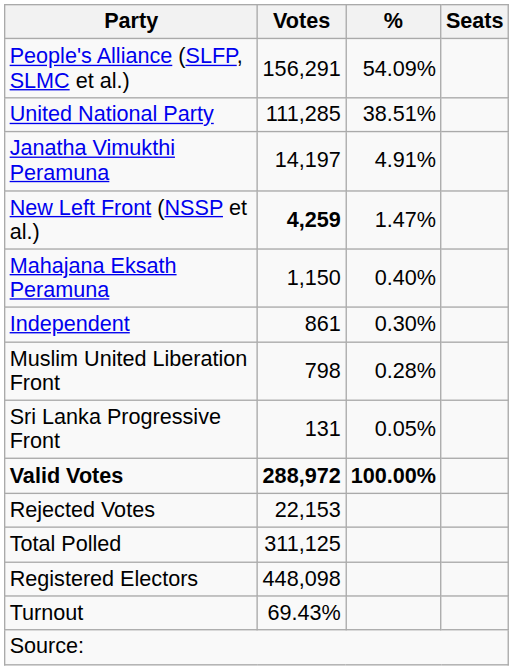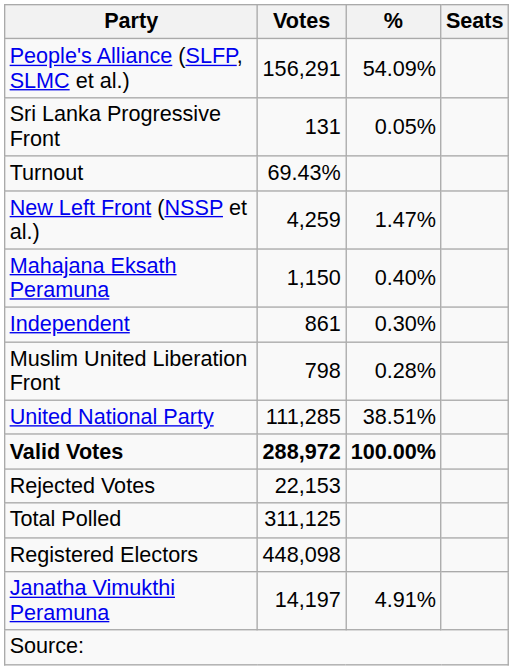 <table class="wikitable" border="1" style="text-align:right;">
 <tr>
 <th align=left width="180">Party</th>
 <th align=center width="50">Votes</th>
 <th align=center width="50">%</th>
 <th align=center width="40">Seats</th>
 </tr>
 <tr>
 <td align=left><a href='#'>People's Alliance</a> (<a href='#'>SLFP</a>, <a href='#'>SLMC</a> et al.)</td>
 <td>156,291</td>
 <td>54.09%</td>
 <td></td>
 </tr>
 <tr>
-<td align=left><a href='#'>United National Party</a></td>
-<td>111,285</td>
-<td>38.51%</td>
+<td align=left>Sri Lanka Progressive Front</td>
+<td>131</td>
+<td>0.05%</td>
 <td></td>
 </tr>
 <tr>
-<td align=left><a href='#'>Janatha Vimukthi Peramuna</a></td>
-<td>14,197</td>
-<td>4.91%</td>
+<td align=left>Turnout</td>
+<td>69.43%</td>
+<td></td>
 <td></td>
 </tr>
 <tr>
 <td align=left><a href='#'>New Left Front</a> (<a href='#'>NSSP</a> et al.)</td>
-<td><strong>4,259</strong></td>
+<td>4,259</td>
 <td>1.47%</td>
 <td></td>
 </tr>
 <tr>
 <td align=left><a href='#'>Mahajana Eksath Peramuna</a></td>
 <td>1,150</td>
 <td>0.40%</td>
 <td></td>
 </tr>
 <tr>
 <td align=left><a href='#'>Independent</a></td>
 <td>861</td>
 <td>0.30%</td>
 <td></td>
 </tr>
 <tr>
 <td align=left>Muslim United Liberation Front</td>
 <td>798</td>
 <td>0.28%</td>
 <td></td>
 </tr>
 <tr>
-<td align=left>Sri Lanka Progressive Front</td>
-<td>131</td>
-<td>0.05%</td>
+<td align=left><a href='#'>United National Party</a></td>
+<td>111,285</td>
+<td>38.51%</td>
 <td></td>
 </tr>
 <tr>
 <td align=left><strong>Valid Votes</strong></td>
 <td><strong>288,972</strong></td>
 <td><strong>100.00%</strong></td>
 <td></td>
 </tr>
 <tr>
 <td align=left>Rejected Votes</td>
 <td>22,153</td>
 <td></td>
 <td></td>
 </tr>
 <tr>
 <td align=left>Total Polled</td>
 <td>311,125</td>
 <td></td>
 <td></td>
 </tr>
 <tr>
 <td align=left>Registered Electors</td>
 <td>448,098</td>
 <td></td>
 <td></td>
 </tr>
 <tr>
-<td align=left>Turnout</td>
-<td>69.43%</td>
-<td></td>
+<td align=left><a href='#'>Janatha Vimukthi Peramuna</a></td>
+<td>14,197</td>
+<td>4.91%</td>
 <td></td>
 </tr>
 <tr>
 <td align=left colspan=4>Source:</td>
 </tr>
 </table>
